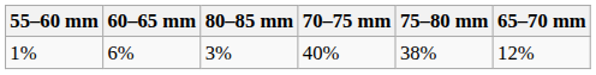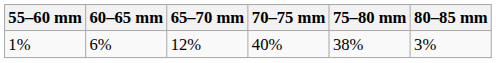 <table class="wikitable">
 <tr>
 <th>55–60 mm</th>
 <th>60–65 mm</th>
-<th>80–85 mm</th>
+<th>65–70 mm</th>
 <th>70–75 mm</th>
 <th>75–80 mm</th>
-<th>65–70 mm</th>
+<th>80–85 mm</th>
 </tr>
 <tr>
 <td>1%</td>
 <td>6%</td>
-<td>3%</td>
+<td>12%</td>
 <td>40%</td>
 <td>38%</td>
-<td>12%</td>
+<td>3%</td>
 </tr>
 </table>
